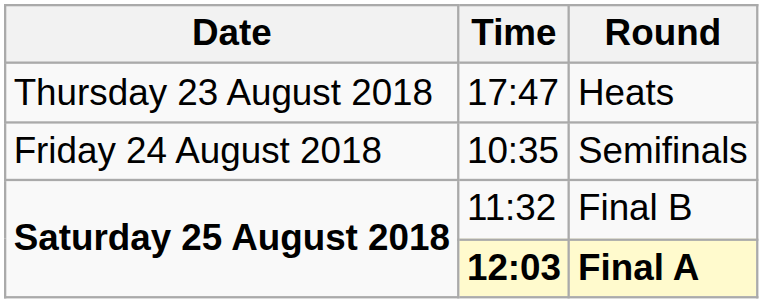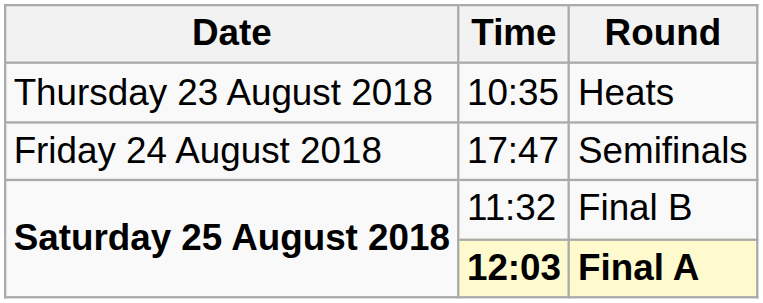 <table class="wikitable">
 <tr>
 <th>Date</th>
 <th>Time</th>
 <th>Round</th>
 </tr>
 <tr>
 <td>Thursday 23 August 2018</td>
-<td>17:47</td>
+<td>10:35</td>
 <td>Heats</td>
 </tr>
 <tr>
 <td>Friday 24 August 2018</td>
-<td>10:35</td>
+<td>17:47</td>
 <td>Semifinals</td>
 </tr>
 <tr>
 <td rowspan=2><strong>Saturday 25 August 2018</strong></td>
 <td>11:32</td>
 <td>Final B</td>
 </tr>
 <tr>
 <td style=background:lemonchiffon><strong>12:03</strong></td>
 <td style=background:lemonchiffon><strong>Final A</strong></td>
 </tr>
 </table>
